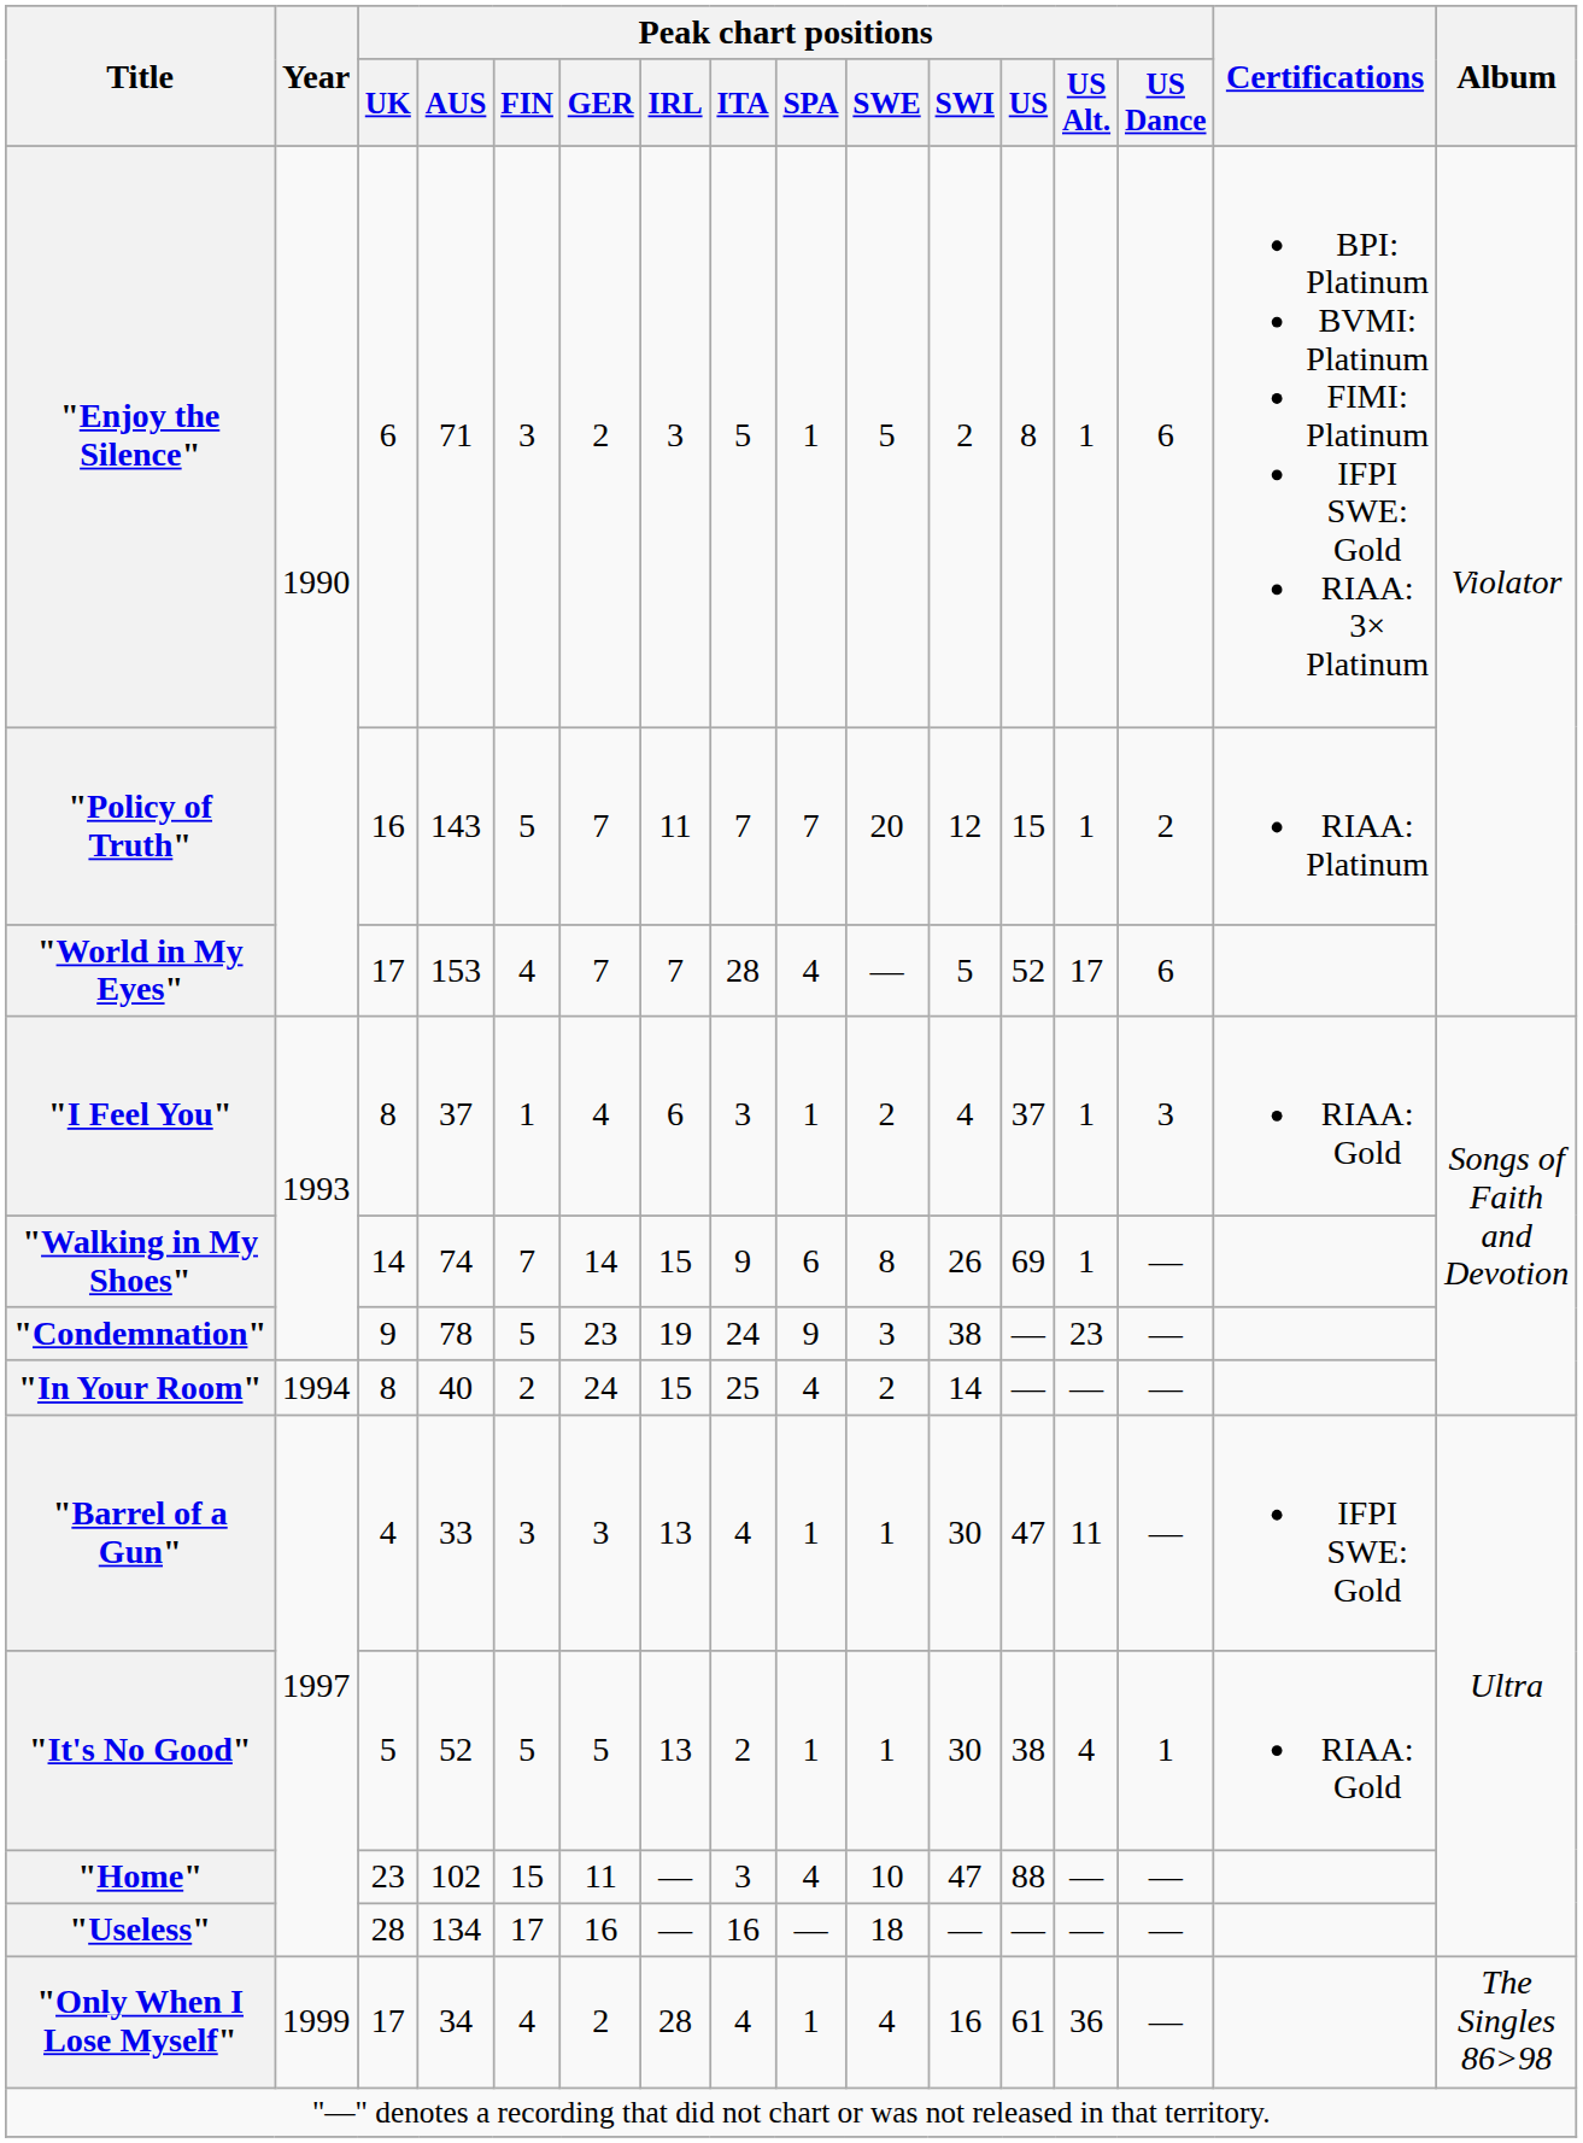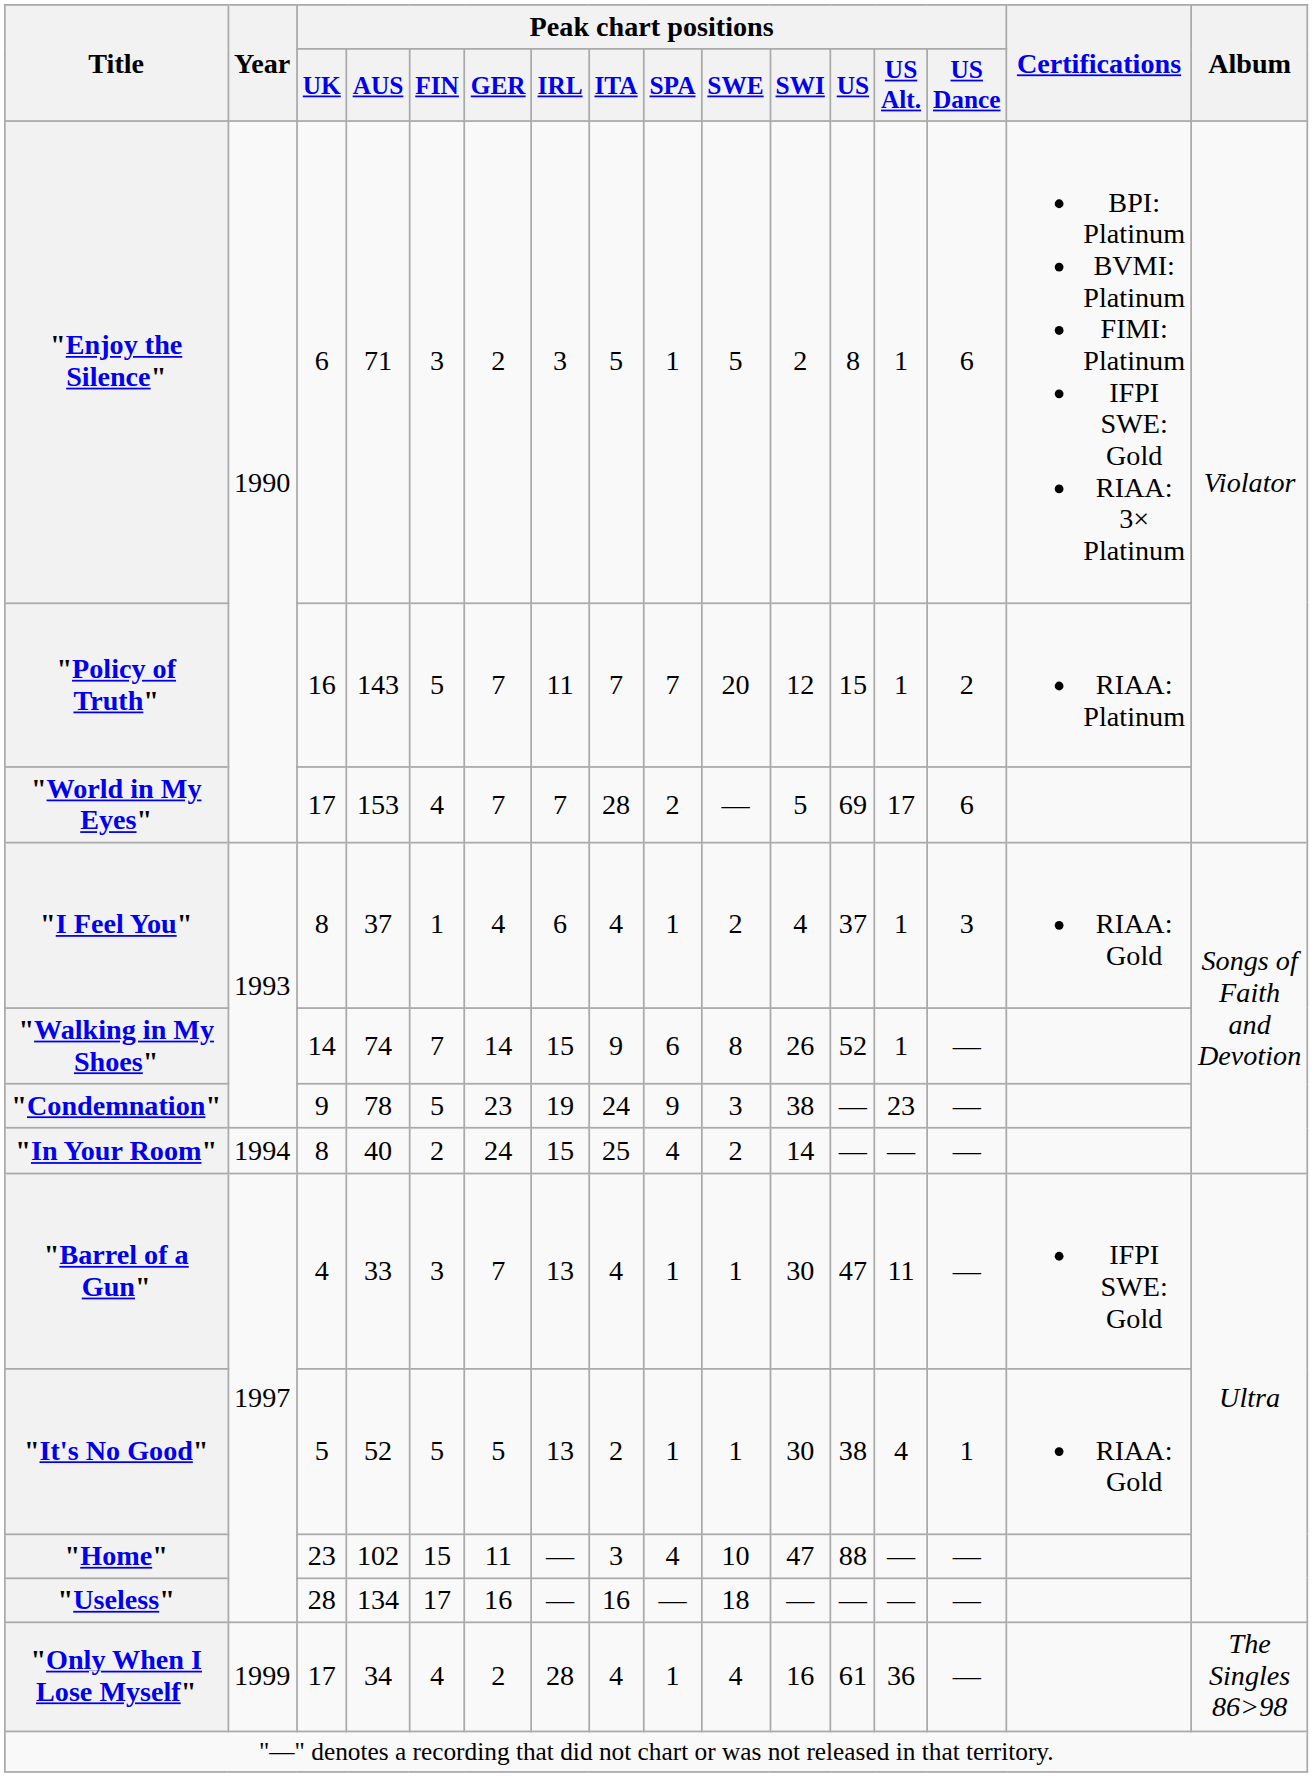 <table class="wikitable plainrowheaders" style="text-align:center;">
 <tr>
 <th scope="col" rowspan="2" style="width:21em;">Title</th>
 <th scope="col" rowspan="2" style="width:1em;">Year</th>
 <th colspan="12" scope="col">Peak chart positions</th>
 <th scope="col" rowspan="2" style="width:12em;"><a href='#'>Certifications</a></th>
 <th scope="col" rowspan="2" style="width:13.5em;">Album</th>
 </tr>
 <tr>
 <th scope="col" style="width:2.5em;font-size:90%;"><a href='#'>UK</a><br></th>
 <th scope="col" style="width:2.5em;font-size:90%;"><a href='#'>AUS</a><br></th>
 <th scope="col" style="width:2.5em;font-size:90%;"><a href='#'>FIN</a><br></th>
 <th scope="col" style="width:2.5em;font-size:90%;"><a href='#'>GER</a><br></th>
 <th scope="col" style="width:2.5em;font-size:90%;"><a href='#'>IRL</a><br></th>
 <th scope="col" style="width:2.5em;font-size:90%;"><a href='#'>ITA</a><br></th>
 <th scope="col" style="width:2.5em;font-size:90%;"><a href='#'>SPA</a><br></th>
 <th scope="col" style="width:2.5em;font-size:90%;"><a href='#'>SWE</a><br></th>
 <th scope="col" style="width:2.5em;font-size:90%;"><a href='#'>SWI</a><br></th>
 <th scope="col" style="width:2.5em;font-size:90%;"><a href='#'>US</a><br></th>
 <th scope="col" style="width:2.5em;font-size:90%;"><a href='#'>US<br>Alt.</a><br></th>
 <th scope="col" style="width:2.5em;font-size:90%;"><a href='#'>US<br>Dance</a><br></th>
 </tr>
 <tr>
 <th scope="row">"<a href='#'>Enjoy the Silence</a>"</th>
 <td rowspan="3">1990</td>
 <td>6</td>
 <td>71</td>
 <td>3</td>
 <td>2</td>
 <td>3</td>
 <td>5</td>
 <td>1</td>
 <td>5</td>
 <td>2</td>
 <td>8</td>
 <td>1</td>
 <td>6</td>
 <td><br><ul><li>BPI: Platinum</li><li>BVMI: Platinum</li><li>FIMI: Platinum</li><li>IFPI SWE: Gold</li><li>RIAA: 3× Platinum</li></ul></td>
 <td rowspan="3"><em>Violator</em></td>
 </tr>
 <tr>
 <th scope="row">"<a href='#'>Policy of Truth</a>"</th>
 <td>16</td>
 <td>143</td>
 <td>5</td>
 <td>7</td>
 <td>11</td>
 <td>7</td>
 <td>7</td>
 <td>20</td>
 <td>12</td>
 <td>15</td>
 <td>1</td>
 <td>2</td>
 <td><br><ul><li>RIAA: Platinum</li></ul></td>
 </tr>
 <tr>
 <th scope="row">"<a href='#'>World in My Eyes</a>"</th>
 <td>17</td>
 <td>153</td>
 <td>4</td>
 <td>7</td>
 <td>7</td>
 <td>28</td>
-<td>4</td>
+<td>2</td>
 <td>—</td>
 <td>5</td>
-<td>52</td>
+<td>69</td>
 <td>17</td>
 <td>6</td>
 <td></td>
 </tr>
 <tr>
 <th scope="row">"<a href='#'>I Feel You</a>"</th>
 <td rowspan="3">1993</td>
 <td>8</td>
 <td>37</td>
 <td>1</td>
 <td>4</td>
 <td>6</td>
-<td>3</td>
+<td>4</td>
 <td>1</td>
 <td>2</td>
 <td>4</td>
 <td>37</td>
 <td>1</td>
 <td>3</td>
 <td><br><ul><li>RIAA: Gold</li></ul></td>
 <td rowspan="4"><em>Songs of Faith and Devotion</em></td>
 </tr>
 <tr>
 <th scope="row">"<a href='#'>Walking in My Shoes</a>"</th>
 <td>14</td>
 <td>74</td>
 <td>7</td>
 <td>14</td>
 <td>15</td>
 <td>9</td>
 <td>6</td>
 <td>8</td>
 <td>26</td>
-<td>69</td>
+<td>52</td>
 <td>1</td>
 <td>—</td>
 <td></td>
 </tr>
 <tr>
 <th scope="row">"<a href='#'>Condemnation</a>"</th>
 <td>9</td>
 <td>78</td>
 <td>5</td>
 <td>23</td>
 <td>19</td>
 <td>24</td>
 <td>9</td>
 <td>3</td>
 <td>38</td>
 <td>—</td>
 <td>23</td>
 <td>—</td>
 <td></td>
 </tr>
 <tr>
 <th scope="row">"<a href='#'>In Your Room</a>"</th>
 <td>1994</td>
 <td>8</td>
 <td>40</td>
 <td>2</td>
 <td>24</td>
 <td>15</td>
 <td>25</td>
 <td>4</td>
 <td>2</td>
 <td>14</td>
 <td>—</td>
 <td>—</td>
 <td>—</td>
 <td></td>
 </tr>
 <tr>
 <th scope="row">"<a href='#'>Barrel of a Gun</a>"</th>
 <td rowspan="4">1997</td>
 <td>4</td>
 <td>33</td>
 <td>3</td>
-<td>3</td>
+<td>7</td>
 <td>13</td>
 <td>4</td>
 <td>1</td>
 <td>1</td>
 <td>30</td>
 <td>47</td>
 <td>11</td>
 <td>—</td>
 <td><br><ul><li>IFPI SWE: Gold</li></ul></td>
 <td rowspan="4"><em>Ultra</em></td>
 </tr>
 <tr>
 <th scope="row">"<a href='#'>It's No Good</a>"</th>
 <td>5</td>
 <td>52</td>
 <td>5</td>
 <td>5</td>
 <td>13</td>
 <td>2</td>
 <td>1</td>
 <td>1</td>
 <td>30</td>
 <td>38</td>
 <td>4</td>
 <td>1</td>
 <td><br><ul><li>RIAA: Gold</li></ul></td>
 </tr>
 <tr>
 <th scope="row">"<a href='#'>Home</a>"</th>
 <td>23</td>
 <td>102</td>
 <td>15</td>
 <td>11</td>
 <td>—</td>
 <td>3</td>
 <td>4</td>
 <td>10</td>
 <td>47</td>
 <td>88</td>
 <td>—</td>
 <td>—</td>
 <td></td>
 </tr>
 <tr>
 <th scope="row">"<a href='#'>Useless</a>"</th>
 <td>28</td>
 <td>134</td>
 <td>17</td>
 <td>16</td>
 <td>—</td>
 <td>16</td>
 <td>—</td>
 <td>18</td>
 <td>—</td>
 <td>—</td>
 <td>—</td>
 <td>—</td>
 <td></td>
 </tr>
 <tr>
 <th scope="row">"<a href='#'>Only When I Lose Myself</a>"</th>
 <td>1999</td>
 <td>17</td>
 <td>34</td>
 <td>4</td>
 <td>2</td>
 <td>28</td>
 <td>4</td>
 <td>1</td>
 <td>4</td>
 <td>16</td>
 <td>61</td>
 <td>36</td>
 <td>—</td>
 <td></td>
 <td><em>The Singles 86>98</em></td>
 </tr>
 <tr>
 <td colspan="17" style="font-size:90%">"—" denotes a recording that did not chart or was not released in that territory.</td>
 </tr>
 </table>
